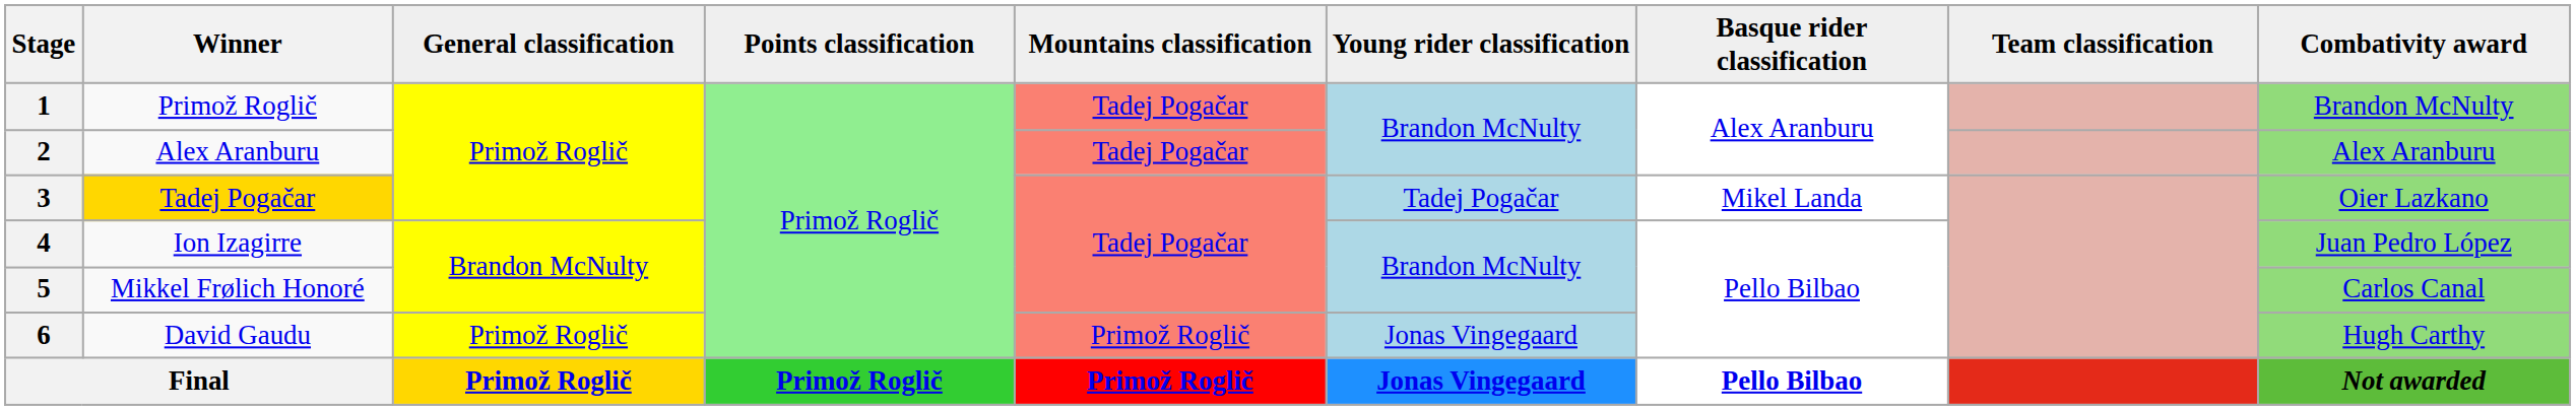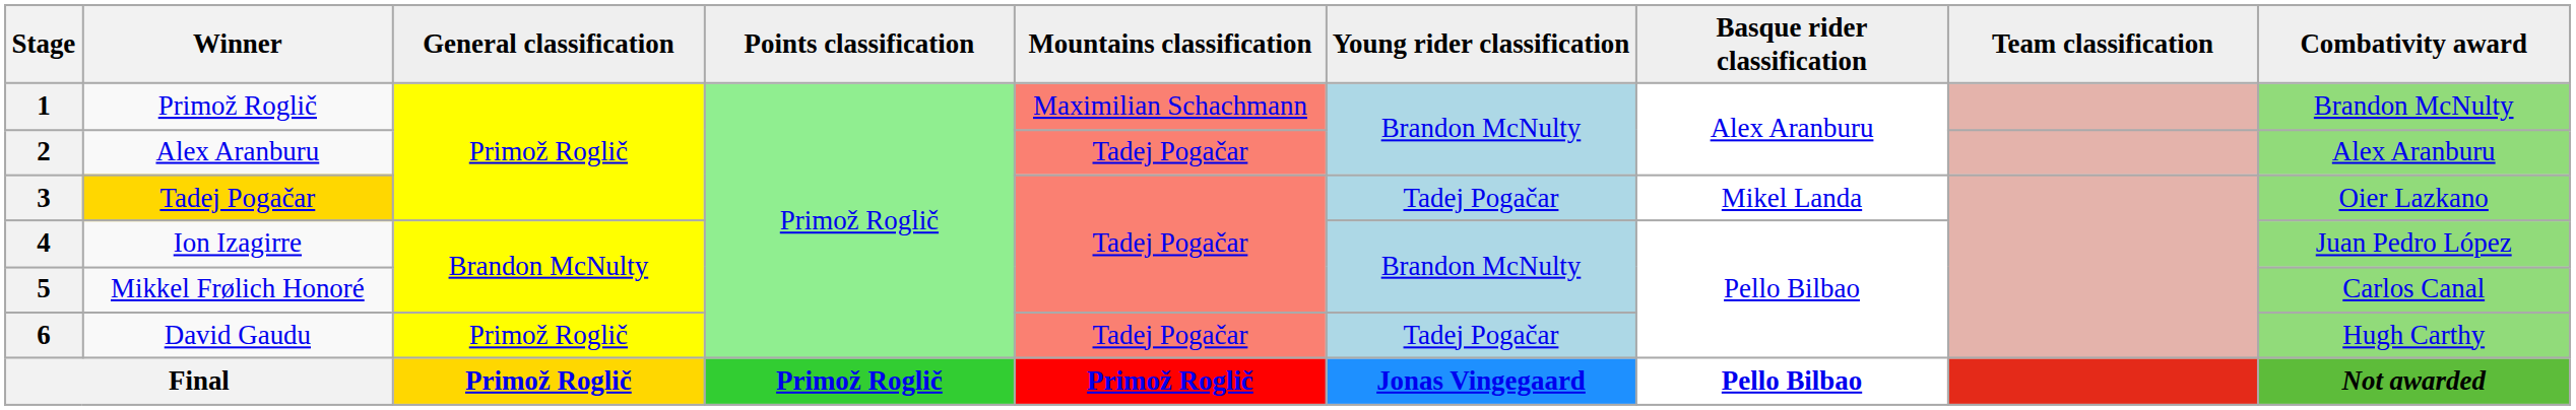 <table class="wikitable" style="text-align: center; font-size:smaller;">
 <tr>
 <th style="width:1%;">Stage</th>
 <th style="width:12%;">Winner</th>
 <th style="background:#efefef; width:12%;">General classification<br></th>
 <th style="background:#efefef; width:12%;">Points classification<br></th>
 <th style="background:#efefef; width:12%;">Mountains classification<br></th>
 <th style="background:#efefef; width:12%;">Young rider classification<br></th>
 <th style="background:#efefef; width:12%;">Basque rider classification<br></th>
 <th style="background:#efefef; width:12%;">Team classification<br></th>
 <th style="background:#efefef; width:12%;">Combativity award<br></th>
 </tr>
 <tr>
 <th>1</th>
 <td><a href='#'>Primož Roglič</a></td>
 <td style="background:yellow;" rowspan="3"><a href='#'>Primož Roglič</a></td>
 <td style="background:lightgreen;" rowspan="6"><a href='#'>Primož Roglič</a></td>
-<td style="background:salmon;"><a href='#'>Tadej Pogačar</a></td>
+<td style="background:salmon;"><a href='#'>Maximilian Schachmann</a></td>
 <td style="background:lightblue;" rowspan="2"><a href='#'>Brandon McNulty</a></td>
 <td style="background:white;" rowspan="2"><a href='#'>Alex Aranburu</a></td>
 <td style="background:#E4B3AB;"></td>
 <td style="background:#91DB7A;"><a href='#'>Brandon McNulty</a></td>
 </tr>
 <tr>
 <th>2</th>
 <td><a href='#'>Alex Aranburu</a></td>
 <td style="background:salmon;"><a href='#'>Tadej Pogačar</a></td>
 <td style="background:#E4B3AB;"></td>
 <td style="background:#91DB7A;"><a href='#'>Alex Aranburu</a></td>
 </tr>
 <tr>
 <th>3</th>
 <td style="background: gold;"><a href='#'>Tadej Pogačar</a></td>
 <td style="background:salmon;" rowspan="3"><a href='#'>Tadej Pogačar</a></td>
 <td style="background:lightblue;"><a href='#'>Tadej Pogačar</a></td>
 <td style="background:white;"><a href='#'>Mikel Landa</a></td>
 <td style="background:#E4B3AB;" rowspan="4"></td>
 <td style="background:#91DB7A;"><a href='#'>Oier Lazkano</a></td>
 </tr>
 <tr>
 <th>4</th>
 <td><a href='#'>Ion Izagirre</a></td>
 <td style="background:yellow;" rowspan="2"><a href='#'>Brandon McNulty</a></td>
 <td style="background:lightblue;" rowspan="2"><a href='#'>Brandon McNulty</a></td>
 <td style="background:white;" rowspan="3"><a href='#'>Pello Bilbao</a></td>
 <td style="background:#91DB7A;"><a href='#'>Juan Pedro López</a></td>
 </tr>
 <tr>
 <th>5</th>
 <td><a href='#'>Mikkel Frølich Honoré</a></td>
 <td style="background:#91DB7A;"><a href='#'>Carlos Canal</a></td>
 </tr>
 <tr>
 <th>6</th>
 <td><a href='#'>David Gaudu</a></td>
 <td style="background:yellow;"><a href='#'>Primož Roglič</a></td>
-<td style="background:salmon;"><a href='#'>Primož Roglič</a></td>
-<td style="background:lightblue;"><a href='#'>Jonas Vingegaard</a></td>
+<td style="background:salmon;"><a href='#'>Tadej Pogačar</a></td>
+<td style="background:lightblue;"><a href='#'>Tadej Pogačar</a></td>
 <td style="background:#91DB7A;"><a href='#'>Hugh Carthy</a></td>
 </tr>
 <tr>
 <th colspan="2">Final</th>
 <th style="background-color:gold;"><a href='#'>Primož Roglič</a></th>
 <th style="background:limegreen;"><a href='#'>Primož Roglič</a></th>
 <th style="background-color:red;"><a href='#'>Primož Roglič</a></th>
 <th style="background:dodgerblue;"><a href='#'>Jonas Vingegaard</a></th>
 <th style="background:#fff;"><a href='#'>Pello Bilbao</a></th>
 <th style="background:#E42A19;"></th>
 <th style="background:#5DBC3A;"><em>Not awarded</em></th>
 </tr>
 </table>
